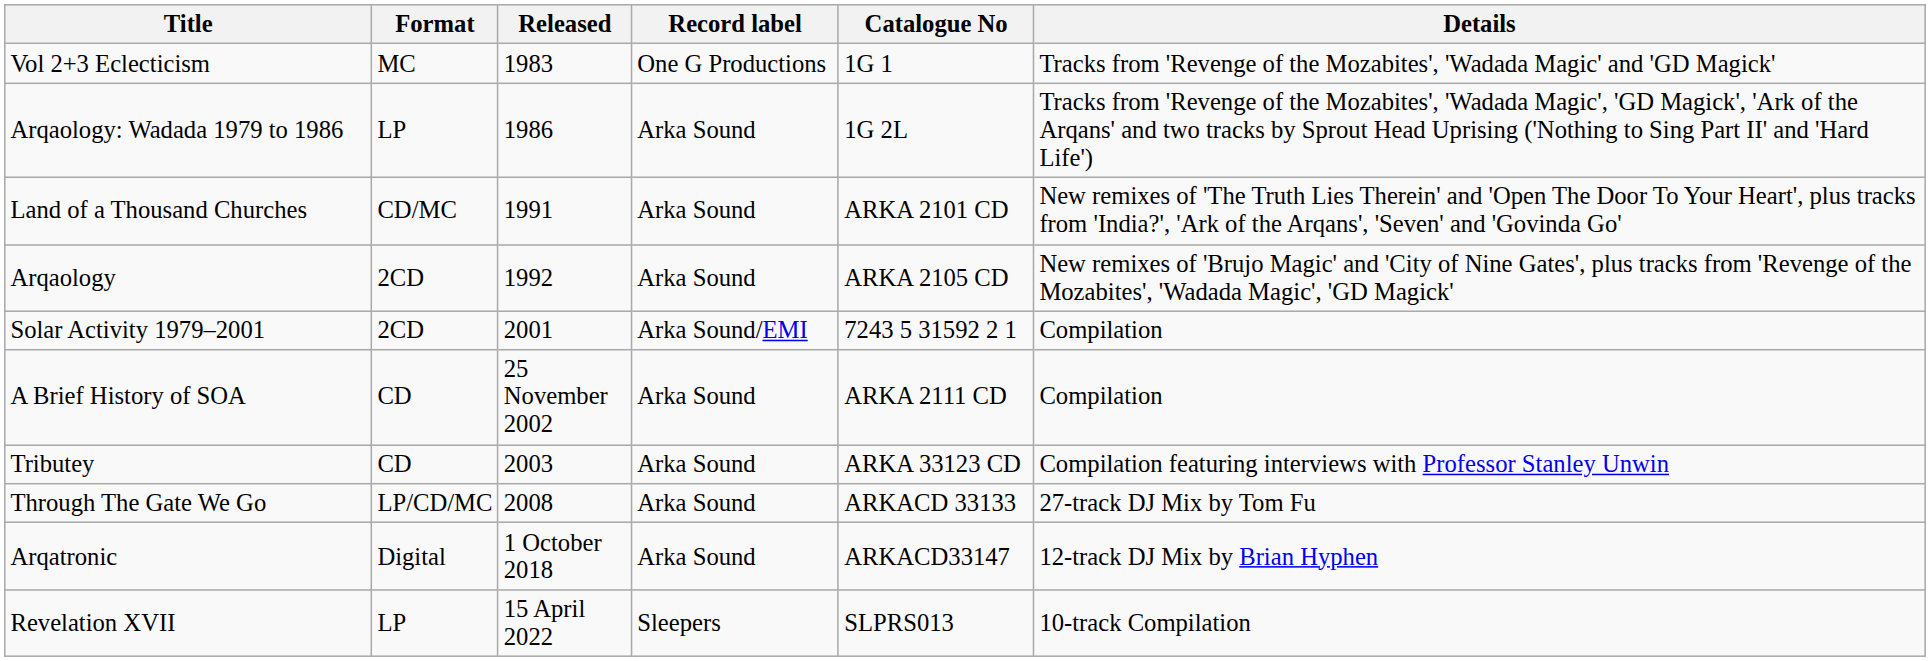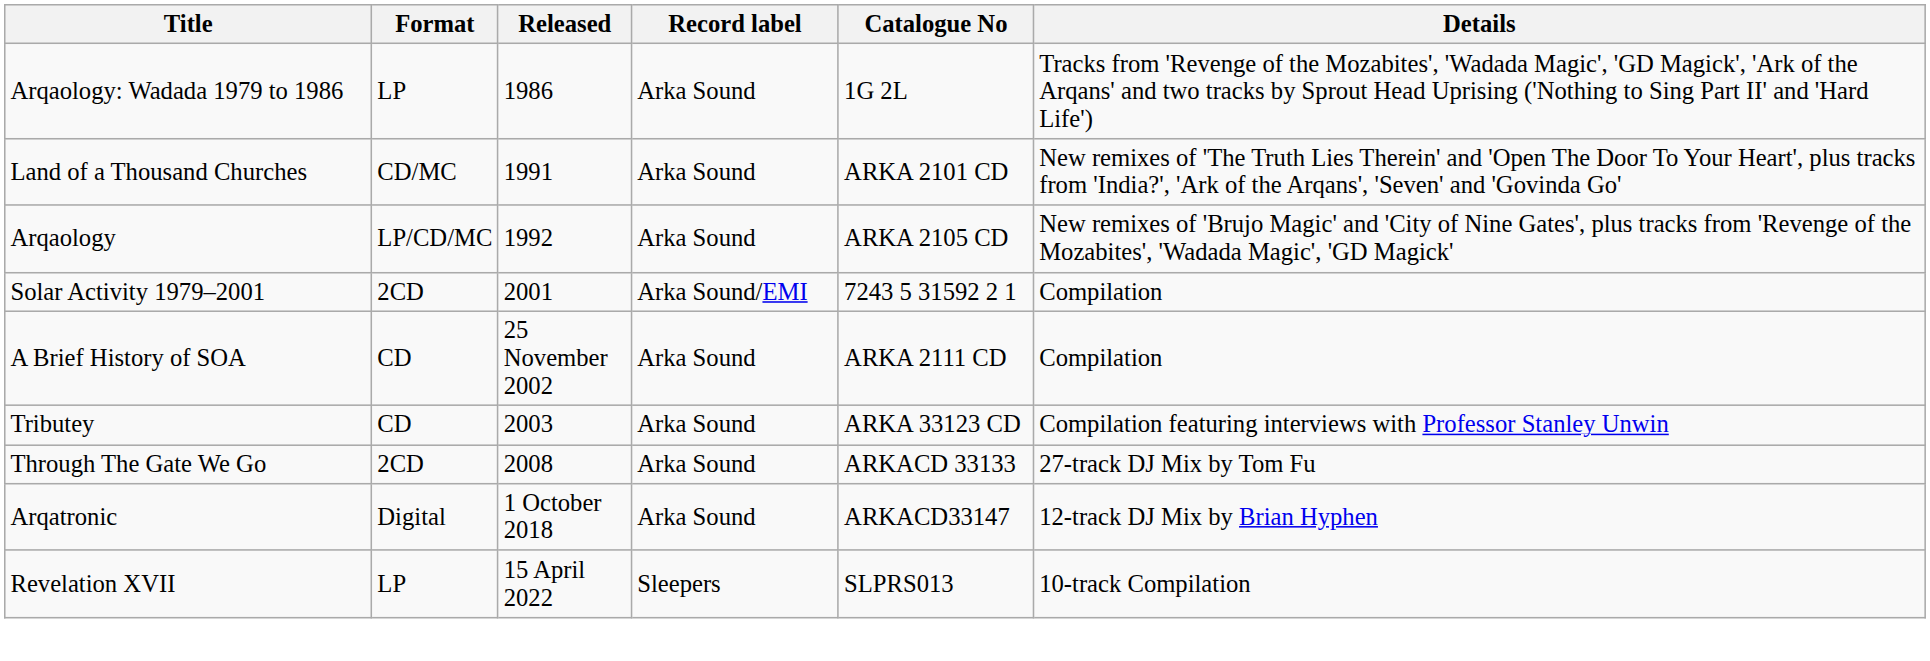 <table class="wikitable">
 <tr>
 <th style="width: 240px;">Title</th>
 <th style="width:65px;">Format</th>
 <th style="width:80px;">Released</th>
 <th style="width: 130px;">Record label</th>
 <th style="width: 120px;">Catalogue No</th>
 <th style="width: 600px;">Details</th>
-</tr>
-<tr>
-<td>Vol 2+3 Eclecticism</td>
-<td>MC</td>
-<td>1983</td>
-<td>One G Productions</td>
-<td>1G 1</td>
-<td>Tracks from 'Revenge of the Mozabites', 'Wadada Magic' and 'GD Magick'</td>
 </tr>
 <tr>
 <td>Arqaology: Wadada 1979 to 1986</td>
 <td>LP</td>
 <td>1986</td>
 <td>Arka Sound</td>
 <td>1G 2L</td>
 <td>Tracks from 'Revenge of the Mozabites', 'Wadada Magic', 'GD Magick', 'Ark of the Arqans' and two tracks by Sprout Head Uprising ('Nothing to Sing Part II' and 'Hard Life')</td>
 </tr>
 <tr>
 <td>Land of a Thousand Churches</td>
 <td>CD/MC</td>
 <td>1991</td>
 <td>Arka Sound</td>
 <td>ARKA 2101 CD</td>
 <td>New remixes of 'The Truth Lies Therein' and 'Open The Door To Your Heart', plus tracks from 'India?', 'Ark of the Arqans', 'Seven' and 'Govinda Go'</td>
 </tr>
 <tr>
 <td>Arqaology</td>
-<td>2CD</td>
+<td>LP/CD/MC</td>
 <td>1992</td>
 <td>Arka Sound</td>
 <td>ARKA 2105 CD</td>
 <td>New remixes of 'Brujo Magic' and 'City of Nine Gates', plus tracks from 'Revenge of the Mozabites', 'Wadada Magic', 'GD Magick'</td>
 </tr>
 <tr>
 <td>Solar Activity 1979–2001</td>
 <td>2CD</td>
 <td>2001</td>
 <td>Arka Sound/<a href='#'>EMI</a></td>
 <td>7243 5 31592 2 1</td>
 <td>Compilation</td>
 </tr>
 <tr>
 <td>A Brief History of SOA</td>
 <td>CD</td>
 <td>25 November 2002</td>
 <td>Arka Sound</td>
 <td>ARKA 2111 CD</td>
 <td>Compilation</td>
 </tr>
 <tr>
 <td>Tributey</td>
 <td>CD</td>
 <td>2003</td>
 <td>Arka Sound</td>
 <td>ARKA 33123 CD</td>
 <td>Compilation featuring interviews with <a href='#'>Professor Stanley Unwin</a></td>
 </tr>
 <tr>
 <td>Through The Gate We Go</td>
-<td>LP/CD/MC</td>
+<td>2CD</td>
 <td>2008</td>
 <td>Arka Sound</td>
 <td>ARKACD 33133</td>
 <td>27-track DJ Mix by Tom Fu</td>
 </tr>
 <tr>
 <td>Arqatronic</td>
 <td>Digital</td>
 <td>1 October 2018</td>
 <td>Arka Sound</td>
 <td>ARKACD33147</td>
 <td>12-track DJ Mix by <a href='#'>Brian Hyphen</a></td>
 </tr>
 <tr>
 <td>Revelation XVII</td>
 <td>LP</td>
 <td>15 April 2022</td>
 <td>Sleepers</td>
 <td>SLPRS013</td>
 <td>10-track Compilation</td>
 </tr>
 </table>
